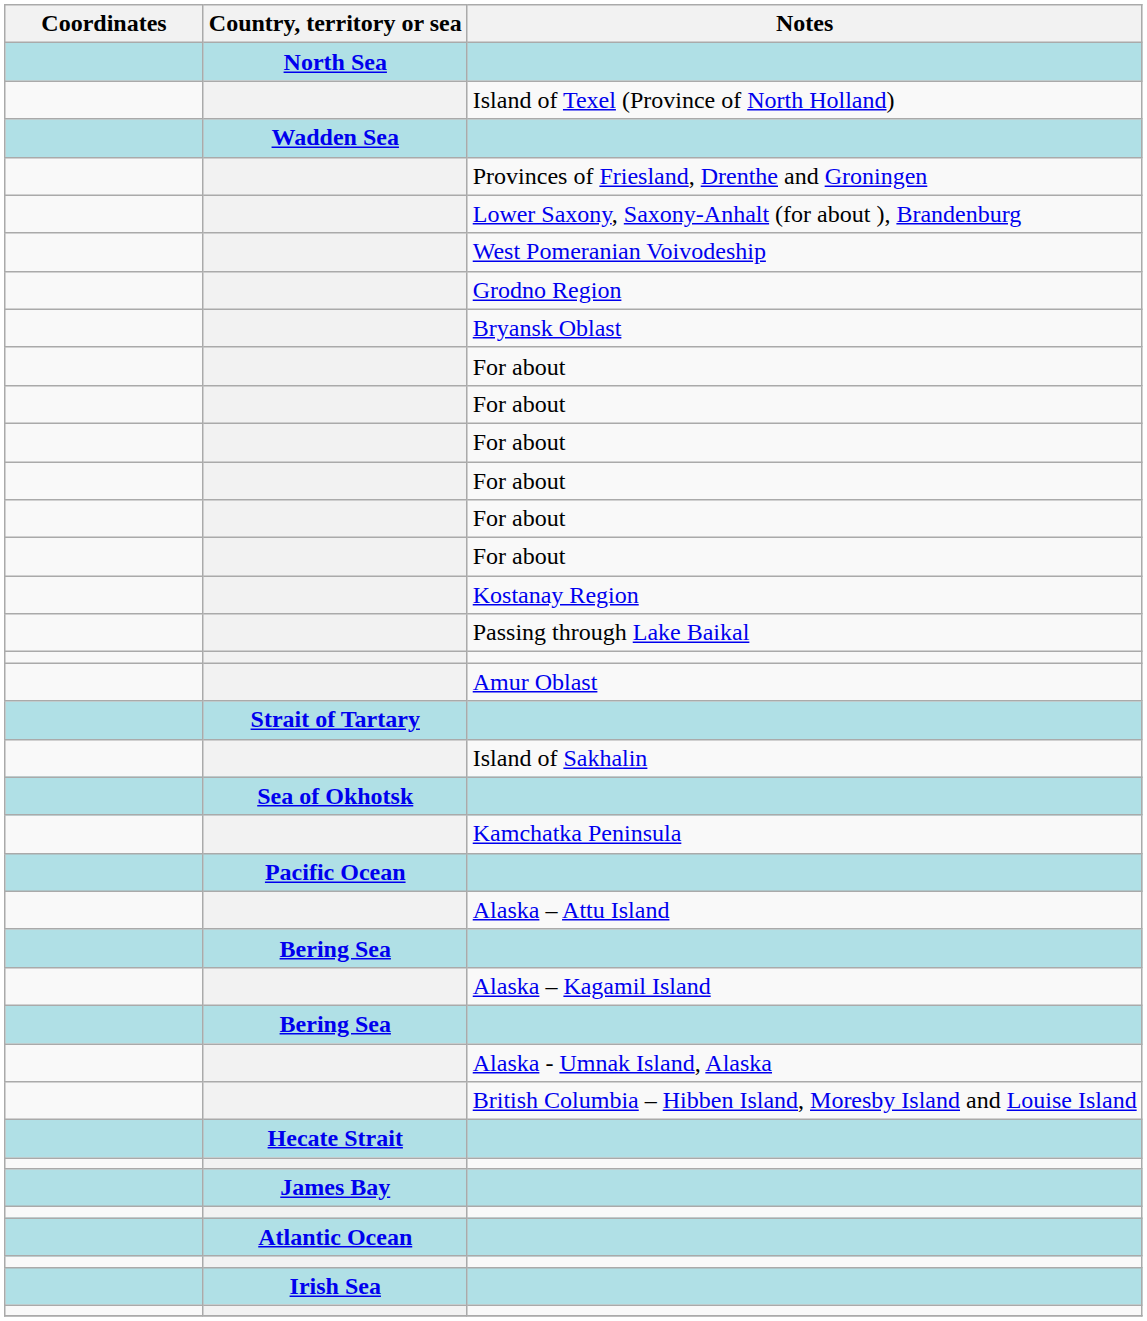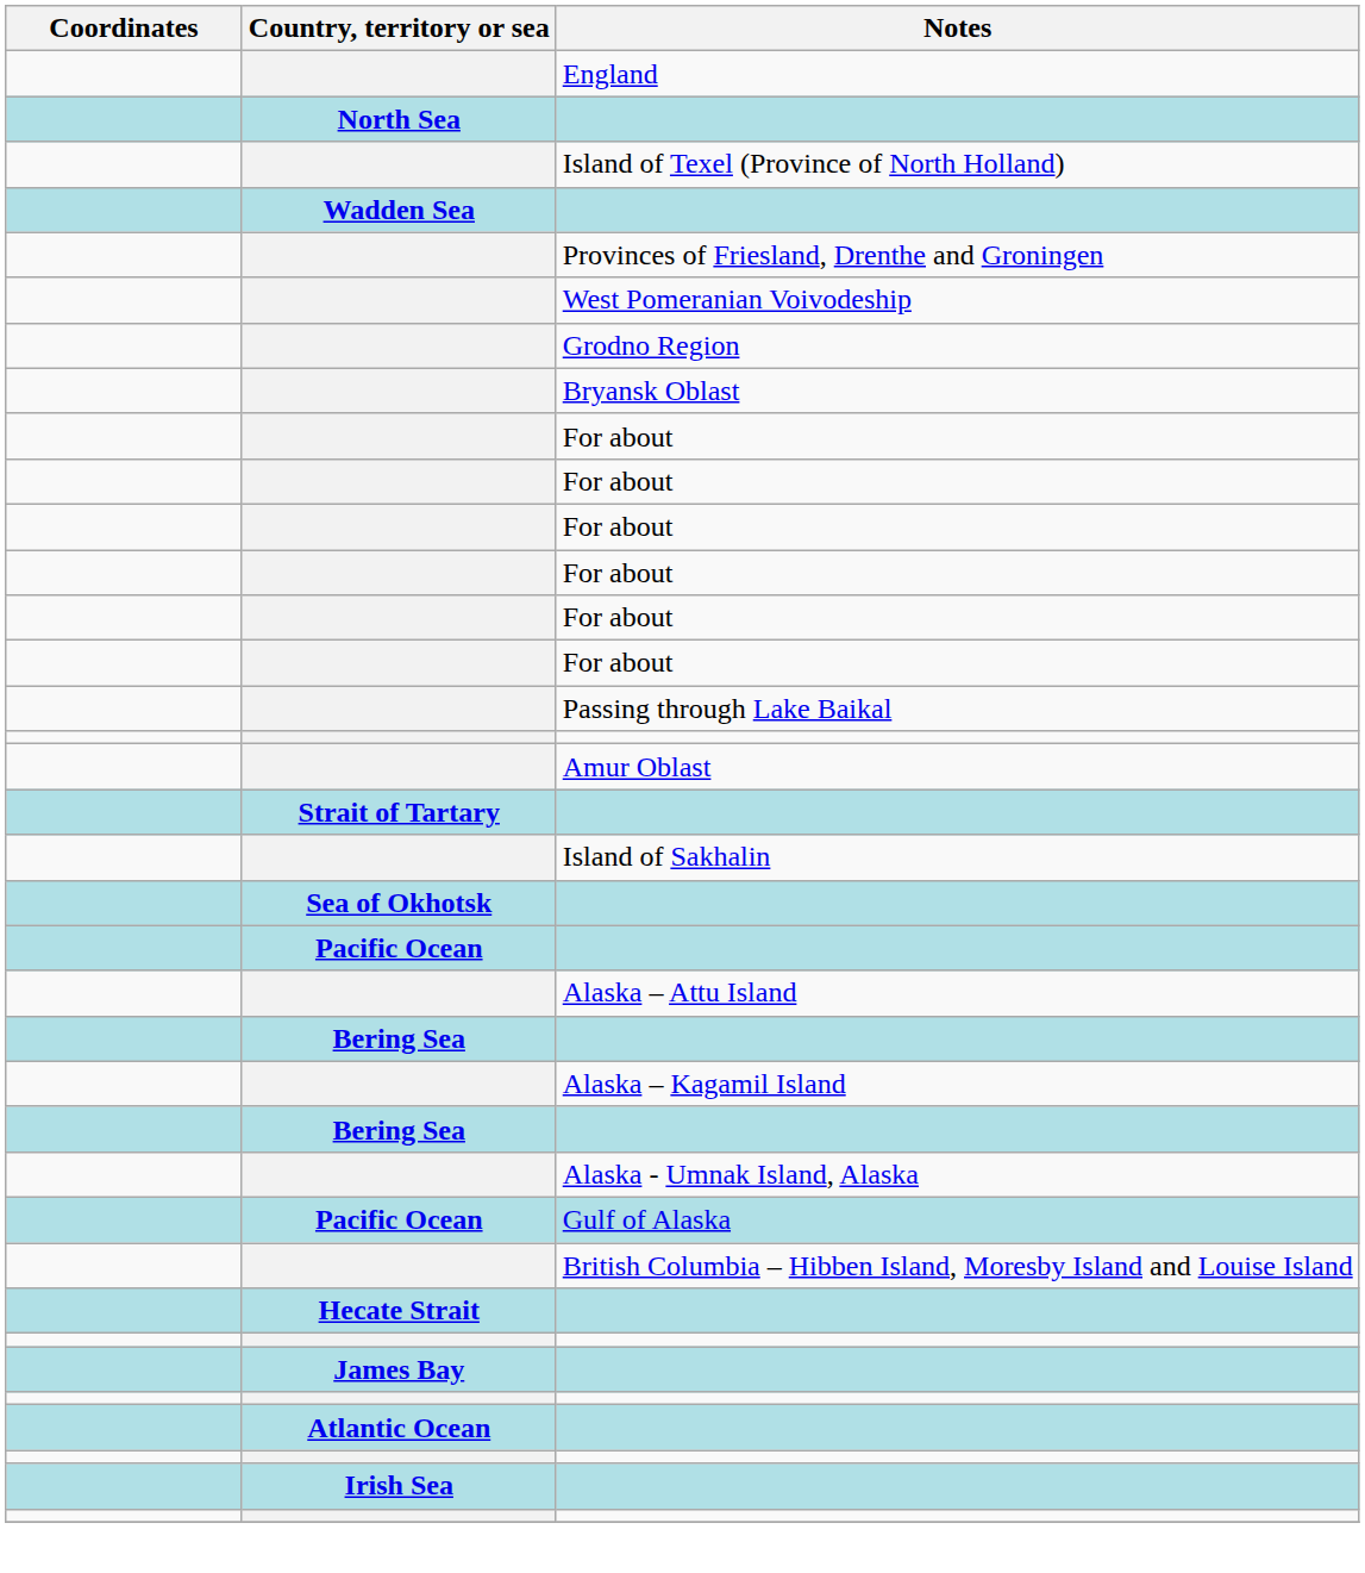 <table class="wikitable plainrowheaders">
 <tr>
 <th scope="col" width="125">Coordinates</th>
 <th scope="col">Country, territory or sea</th>
 <th scope="col">Notes</th>
+</tr>
+<tr>
+<td></td>
+<th scope="row"></th>
+<td><a href='#'>England</a></td>
 </tr>
 <tr>
 <td style="background:#b0e0e6;"></td>
 <th scope="row" style="background:#b0e0e6;"><a href='#'>North Sea</a></th>
 <td style="background:#b0e0e6;"></td>
 </tr>
 <tr>
 <td></td>
 <th scope="row"></th>
 <td>Island of <a href='#'>Texel</a> (Province of <a href='#'>North Holland</a>)</td>
 </tr>
 <tr>
 <td style="background:#b0e0e6;"></td>
 <th scope="row" style="background:#b0e0e6;"><a href='#'>Wadden Sea</a></th>
 <td style="background:#b0e0e6;"></td>
 </tr>
 <tr>
 <td></td>
 <th scope="row"></th>
 <td>Provinces of <a href='#'>Friesland</a>, <a href='#'>Drenthe</a> and <a href='#'>Groningen</a></td>
-</tr>
-<tr>
-<td></td>
-<th scope="row"></th>
-<td><a href='#'>Lower Saxony</a>, <a href='#'>Saxony-Anhalt</a> (for about ), <a href='#'>Brandenburg</a></td>
 </tr>
 <tr>
 <td></td>
 <th scope="row"></th>
 <td><a href='#'>West Pomeranian Voivodeship</a></td>
 </tr>
 <tr>
 <td></td>
 <th scope="row"></th>
 <td><a href='#'>Grodno Region</a></td>
 </tr>
 <tr>
 <td></td>
 <th scope="row"></th>
 <td><a href='#'>Bryansk Oblast</a></td>
 </tr>
 <tr>
 <td></td>
 <th scope="row"></th>
 <td>For about </td>
 </tr>
 <tr>
 <td></td>
 <th scope="row"></th>
 <td>For about </td>
 </tr>
 <tr>
 <td></td>
 <th scope="row"></th>
 <td>For about </td>
 </tr>
 <tr>
 <td></td>
 <th scope="row"></th>
 <td>For about </td>
 </tr>
 <tr>
 <td></td>
 <th scope="row"></th>
 <td>For about </td>
 </tr>
 <tr>
 <td></td>
 <th scope="row"></th>
 <td>For about </td>
 </tr>
 <tr>
 <td></td>
 <th scope="row"></th>
-<td><a href='#'>Kostanay Region</a></td>
-</tr>
-<tr>
-<td></td>
-<th scope="row"></th>
 <td>Passing through <a href='#'>Lake Baikal</a></td>
 </tr>
 <tr valign="top">
 <td></td>
 <th scope="row"></th>
 <td></td>
 </tr>
 <tr>
 <td></td>
 <th scope="row"></th>
 <td><a href='#'>Amur Oblast</a></td>
 </tr>
 <tr>
 <td style="background:#b0e0e6;"></td>
 <th scope="row" style="background:#b0e0e6;"><a href='#'>Strait of Tartary</a></th>
 <td style="background:#b0e0e6;"></td>
 </tr>
 <tr>
 <td></td>
 <th scope="row"></th>
 <td>Island of <a href='#'>Sakhalin</a></td>
 </tr>
 <tr>
 <td style="background:#b0e0e6;"></td>
 <th scope="row" style="background:#b0e0e6;"><a href='#'>Sea of Okhotsk</a></th>
 <td style="background:#b0e0e6;"></td>
-</tr>
-<tr>
-<td></td>
-<th scope="row"></th>
-<td><a href='#'>Kamchatka Peninsula</a></td>
 </tr>
 <tr>
 <td style="background:#b0e0e6;"></td>
 <th scope="row" style="background:#b0e0e6;"><a href='#'>Pacific Ocean</a></th>
 <td style="background:#b0e0e6;"></td>
 </tr>
 <tr>
 <td></td>
 <th scope="row"></th>
 <td><a href='#'>Alaska</a> – <a href='#'>Attu Island</a></td>
 </tr>
 <tr>
 <td style="background:#b0e0e6;"></td>
 <th scope="row" style="background:#b0e0e6;"><a href='#'>Bering Sea</a></th>
 <td style="background:#b0e0e6;"></td>
 </tr>
 <tr>
 <td></td>
 <th scope="row"></th>
 <td><a href='#'>Alaska</a> – <a href='#'>Kagamil Island</a></td>
 </tr>
 <tr>
 <td style="background:#b0e0e6;"></td>
 <th scope="row" style="background:#b0e0e6;"><a href='#'>Bering Sea</a></th>
 <td style="background:#b0e0e6;"></td>
 </tr>
 <tr>
 <td></td>
 <th scope="row"></th>
 <td><a href='#'>Alaska</a> - <a href='#'>Umnak Island</a>, <a href='#'>Alaska</a></td>
+</tr>
+<tr>
+<td style="background:#b0e0e6;"></td>
+<th scope="row" style="background:#b0e0e6;"><a href='#'>Pacific Ocean</a></th>
+<td style="background:#b0e0e6;"><a href='#'>Gulf of Alaska</a></td>
 </tr>
 <tr>
 <td></td>
 <th scope="row"></th>
 <td><a href='#'>British Columbia</a> – <a href='#'>Hibben Island</a>, <a href='#'>Moresby Island</a> and <a href='#'>Louise Island</a></td>
 </tr>
 <tr>
 <td style="background:#b0e0e6;"></td>
 <th scope="row" style="background:#b0e0e6;"><a href='#'>Hecate Strait</a></th>
 <td style="background:#b0e0e6;"></td>
 </tr>
 <tr valign="top">
 <td></td>
 <th scope="row"></th>
 <td></td>
 </tr>
 <tr>
 <td style="background:#b0e0e6;"></td>
 <th scope="row" style="background:#b0e0e6;"><a href='#'>James Bay</a></th>
 <td style="background:#b0e0e6;"></td>
 </tr>
 <tr valign="top">
 <td></td>
 <th scope="row"></th>
 <td></td>
 </tr>
 <tr>
 <td style="background:#b0e0e6;"></td>
 <th scope="row" style="background:#b0e0e6;"><a href='#'>Atlantic Ocean</a></th>
 <td style="background:#b0e0e6;"></td>
 </tr>
 <tr>
 <td></td>
 <th scope="row"></th>
 <td></td>
 </tr>
 <tr>
 <td style="background:#b0e0e6;"></td>
 <th scope="row" style="background:#b0e0e6;"><a href='#'>Irish Sea</a></th>
 <td style="background:#b0e0e6;"></td>
 </tr>
 <tr valign="top">
 <td></td>
 <th scope="row"></th>
 <td></td>
 </tr>
 <tr>
 </tr>
 </table>
